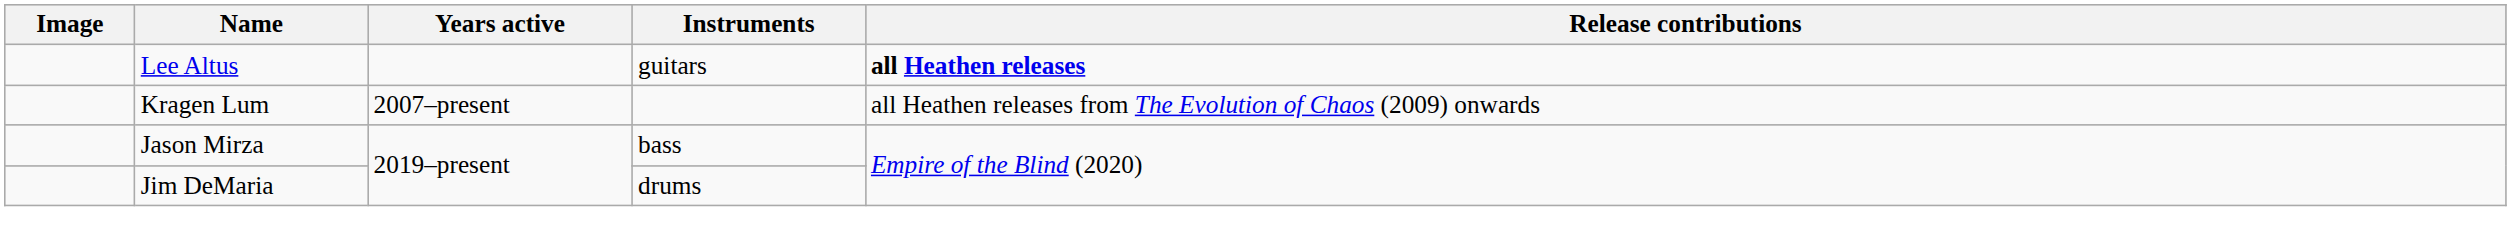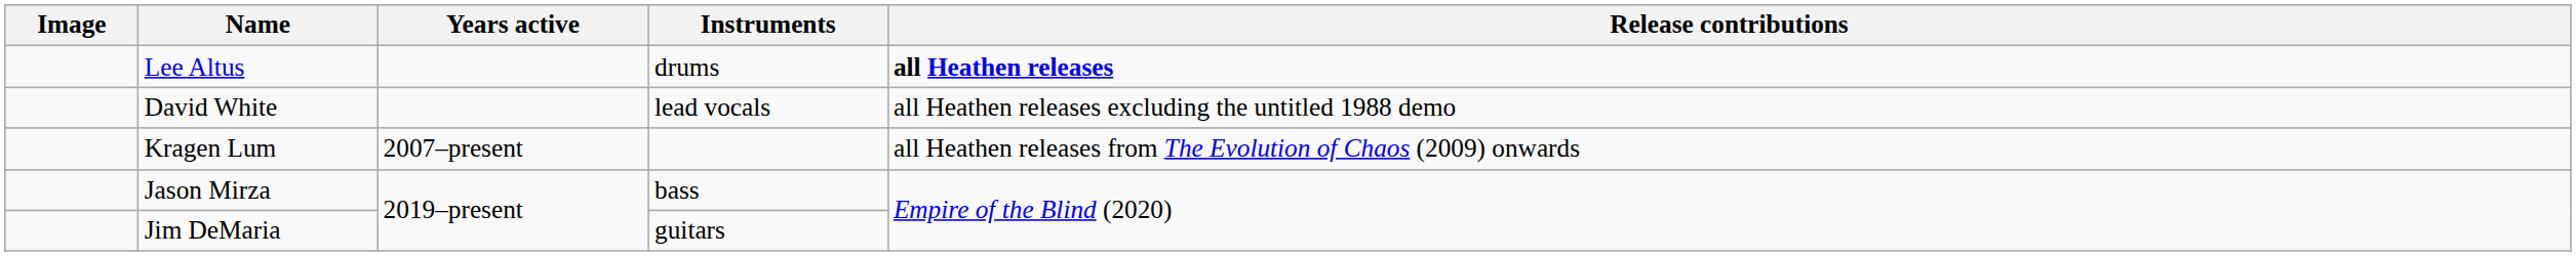 <table class="wikitable" border="1" width=100%>
 <tr>
 <th width="75">Image</th>
 <th width="140">Name</th>
 <th width="160">Years active</th>
 <th width="140">Instruments</th>
 <th>Release contributions</th>
 </tr>
 <tr>
 <td></td>
 <td><a href='#'>Lee Altus</a></td>
 <td></td>
-<td>guitars</td>
+<td>drums</td>
 <td><strong>all <a href='#'>Heathen releases</a></strong></td>
+</tr>
+<tr>
+<td></td>
+<td>David White<br></td>
+<td></td>
+<td>lead vocals</td>
+<td>all Heathen releases excluding the untitled 1988 demo</td>
 </tr>
 <tr>
 <td></td>
 <td>Kragen Lum</td>
 <td>2007–present</td>
 <td></td>
 <td>all Heathen releases from <em><a href='#'>The Evolution of Chaos</a></em> (2009) onwards</td>
 </tr>
 <tr>
 <td></td>
 <td>Jason Mirza</td>
 <td rowspan="2">2019–present</td>
 <td>bass</td>
 <td rowspan="2"><em><a href='#'>Empire of the Blind</a></em> (2020)</td>
 </tr>
 <tr>
 <td></td>
 <td>Jim DeMaria</td>
-<td>drums</td>
+<td>guitars</td>
 </tr>
 </table>
